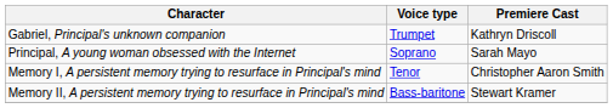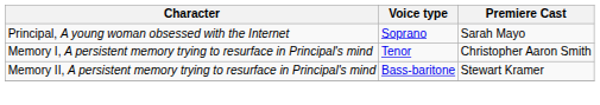 <table class="wikitable">
 <tr>
 <th>Character</th>
 <th>Voice type</th>
 <th>Premiere Cast<br></th>
-</tr>
-<tr>
-<td>Gabriel, <em>Principal's unknown companion</em></td>
-<td><a href='#'>Trumpet</a></td>
-<td>Kathryn Driscoll</td>
 </tr>
 <tr>
 <td>Principal, <em>A young woman obsessed with the Internet</em></td>
 <td><a href='#'>Soprano</a></td>
 <td>Sarah Mayo</td>
 </tr>
 <tr>
 <td>Memory I, <em>A persistent memory trying to resurface in Principal's mind</em></td>
 <td><a href='#'>Tenor</a></td>
 <td>Christopher Aaron Smith</td>
 </tr>
 <tr>
 <td>Memory II, <em>A persistent memory trying to resurface in Principal's mind</em></td>
 <td><a href='#'>Bass-baritone</a></td>
 <td>Stewart Kramer</td>
 </tr>
 <tr>
 </tr>
 </table>
